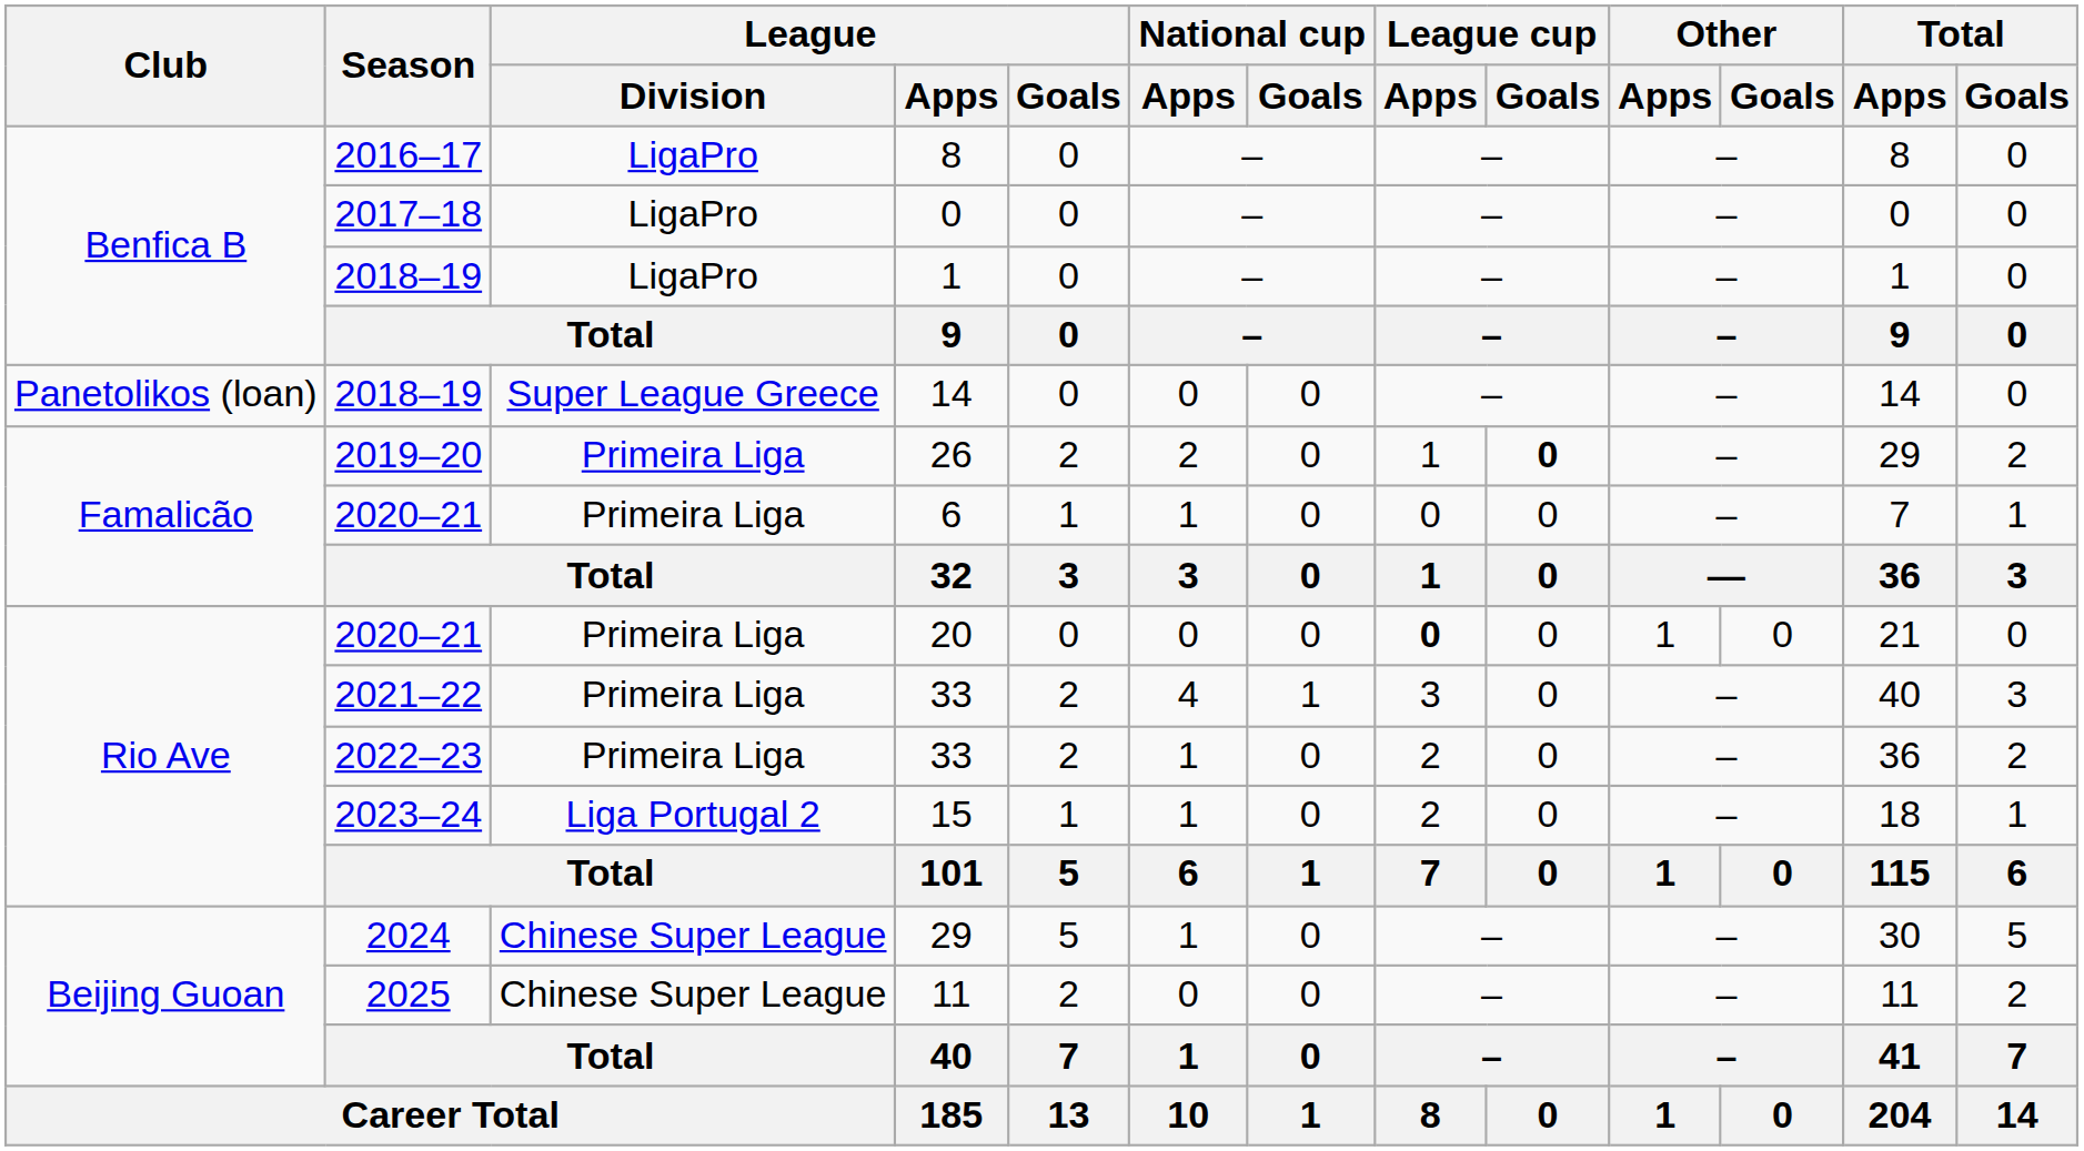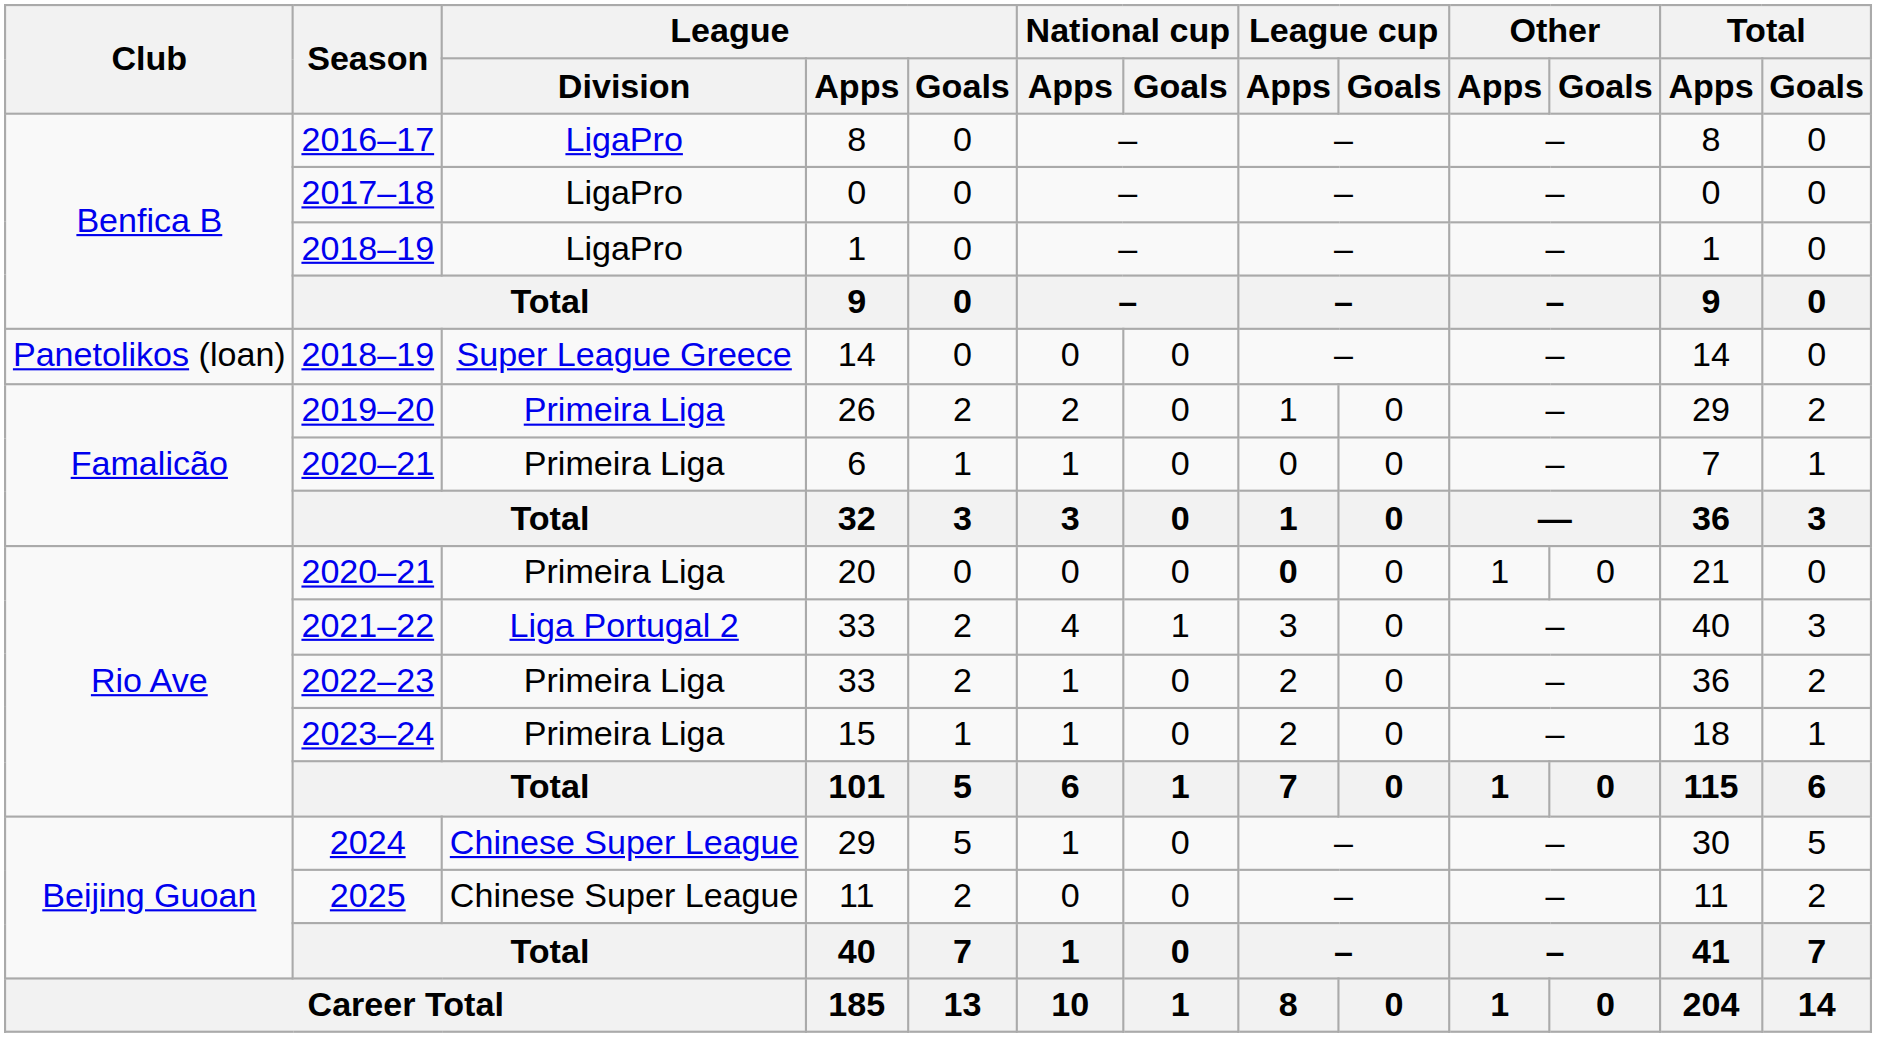 <table class="wikitable" style="text-align: center">
 <tr>
 <th rowspan="2">Club</th>
 <th rowspan="2">Season</th>
 <th colspan="3">League</th>
 <th colspan="2">National cup</th>
 <th colspan="2">League cup</th>
 <th colspan="2">Other</th>
 <th colspan="2">Total</th>
 </tr>
 <tr>
 <th>Division</th>
 <th>Apps</th>
 <th>Goals</th>
 <th>Apps</th>
 <th>Goals</th>
 <th>Apps</th>
 <th>Goals</th>
 <th>Apps</th>
 <th>Goals</th>
 <th>Apps</th>
 <th>Goals</th>
 </tr>
 <tr>
 <td rowspan="4"><a href='#'>Benfica B</a></td>
 <td><a href='#'>2016–17</a></td>
 <td><a href='#'>LigaPro</a></td>
 <td>8</td>
 <td>0</td>
 <td colspan="2">–</td>
 <td colspan="2">–</td>
 <td colspan="2">–</td>
 <td>8</td>
 <td>0</td>
 </tr>
 <tr>
 <td><a href='#'>2017–18</a></td>
 <td>LigaPro</td>
 <td>0</td>
 <td>0</td>
 <td colspan="2">–</td>
 <td colspan="2">–</td>
 <td colspan="2">–</td>
 <td>0</td>
 <td>0</td>
 </tr>
 <tr>
 <td><a href='#'>2018–19</a></td>
 <td>LigaPro</td>
 <td>1</td>
 <td>0</td>
 <td colspan="2">–</td>
 <td colspan="2">–</td>
 <td colspan="2">–</td>
 <td>1</td>
 <td>0</td>
 </tr>
 <tr>
 <th colspan="2">Total</th>
 <th>9</th>
 <th>0</th>
 <th colspan="2">–</th>
 <th colspan="2">–</th>
 <th colspan="2">–</th>
 <th>9</th>
 <th>0</th>
 </tr>
 <tr>
 <td><a href='#'>Panetolikos</a> (loan)</td>
 <td><a href='#'>2018–19</a></td>
 <td><a href='#'>Super League Greece</a></td>
 <td>14</td>
 <td>0</td>
 <td>0</td>
 <td>0</td>
 <td colspan="2">–</td>
 <td colspan="2">–</td>
 <td>14</td>
 <td>0</td>
 </tr>
 <tr>
 <td rowspan="3"><a href='#'>Famalicão</a></td>
 <td><a href='#'>2019–20</a></td>
 <td><a href='#'>Primeira Liga</a></td>
 <td>26</td>
 <td>2</td>
 <td>2</td>
 <td>0</td>
 <td>1</td>
-<td><strong>0</strong></td>
+<td>0</td>
 <td colspan="2">–</td>
 <td>29</td>
 <td>2</td>
 </tr>
 <tr>
 <td><a href='#'>2020–21</a></td>
 <td>Primeira Liga</td>
 <td>6</td>
 <td>1</td>
 <td>1</td>
 <td>0</td>
 <td>0</td>
 <td>0</td>
 <td colspan="2">–</td>
 <td>7</td>
 <td>1</td>
 </tr>
 <tr>
 <th colspan="2">Total</th>
 <th>32</th>
 <th>3</th>
 <th>3</th>
 <th>0</th>
 <th>1</th>
 <th>0</th>
 <th colspan="2">—</th>
 <th>36</th>
 <th>3</th>
 </tr>
 <tr>
 <td rowspan="5"><a href='#'>Rio Ave</a></td>
 <td><a href='#'>2020–21</a></td>
 <td>Primeira Liga</td>
 <td>20</td>
 <td>0</td>
 <td>0</td>
 <td>0</td>
 <td><strong>0</strong></td>
 <td>0</td>
 <td>1</td>
 <td>0</td>
 <td>21</td>
 <td>0</td>
 </tr>
 <tr>
 <td><a href='#'>2021–22</a></td>
-<td>Primeira Liga</td>
+<td><a href='#'>Liga Portugal 2</a></td>
 <td>33</td>
 <td>2</td>
 <td>4</td>
 <td>1</td>
 <td>3</td>
 <td>0</td>
 <td colspan="2">–</td>
 <td>40</td>
 <td>3</td>
 </tr>
 <tr>
 <td><a href='#'>2022–23</a></td>
 <td>Primeira Liga</td>
 <td>33</td>
 <td>2</td>
 <td>1</td>
 <td>0</td>
 <td>2</td>
 <td>0</td>
 <td colspan="2">–</td>
 <td>36</td>
 <td>2</td>
 </tr>
 <tr>
 <td><a href='#'>2023–24</a></td>
-<td><a href='#'>Liga Portugal 2</a></td>
+<td>Primeira Liga</td>
 <td>15</td>
 <td>1</td>
 <td>1</td>
 <td>0</td>
 <td>2</td>
 <td>0</td>
 <td colspan="2">–</td>
 <td>18</td>
 <td>1</td>
 </tr>
 <tr>
 <th colspan="2">Total</th>
 <th>101</th>
 <th>5</th>
 <th>6</th>
 <th>1</th>
 <th>7</th>
 <th>0</th>
 <th>1</th>
 <th>0</th>
 <th>115</th>
 <th>6</th>
 </tr>
 <tr>
 <td rowspan="3"><a href='#'>Beijing Guoan</a></td>
 <td><a href='#'>2024</a></td>
 <td><a href='#'>Chinese Super League</a></td>
 <td>29</td>
 <td>5</td>
 <td>1</td>
 <td>0</td>
 <td colspan="2">–</td>
 <td colspan="2">–</td>
 <td>30</td>
 <td>5</td>
 </tr>
 <tr>
 <td><a href='#'>2025</a></td>
 <td>Chinese Super League</td>
 <td>11</td>
 <td>2</td>
 <td>0</td>
 <td>0</td>
 <td colspan="2">–</td>
 <td colspan="2">–</td>
 <td>11</td>
 <td>2</td>
 </tr>
 <tr>
 <th colspan="2">Total</th>
 <th>40</th>
 <th>7</th>
 <th>1</th>
 <th>0</th>
 <th colspan="2">–</th>
 <th colspan="2">–</th>
 <th>41</th>
 <th>7</th>
 </tr>
 <tr>
 <th colspan="3">Career Total</th>
 <th>185</th>
 <th>13</th>
 <th>10</th>
 <th>1</th>
 <th>8</th>
 <th>0</th>
 <th>1</th>
 <th>0</th>
 <th>204</th>
 <th>14</th>
 </tr>
 </table>
